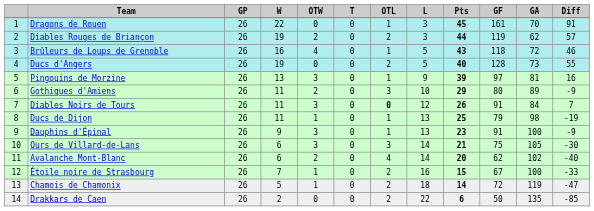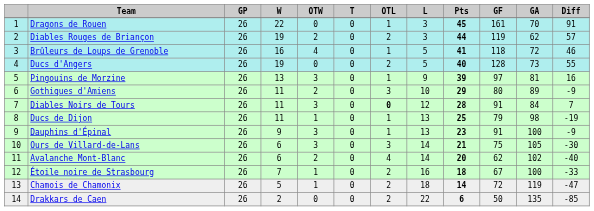 <table cellpadding="3" cellspacing="0" border="1" style="font-size: 95%; border: gray solid 1px; border-collapse: collapse; text-align:center;">
 <tr bgcolor="#CCCCCC">
 <th width="30"></th>
 <th width="300">Team</th>
 <th width="50">GP</th>
 <th width="50">W</th>
 <th width="50">OTW</th>
 <th width="50">T</th>
 <th width="50">OTL</th>
 <th width="50">L</th>
 <th width="50"><strong>Pts</strong></th>
 <th width="50">GF</th>
 <th width="50">GA</th>
 <th width="50">Diff</th>
 </tr>
 <tr ---->
 </tr>
 <tr bgcolor="#AFEEEE">
 <td>1</td>
 <td align="left"><a href='#'>Dragons de Rouen</a></td>
 <td>26</td>
 <td>22</td>
 <td>0</td>
 <td>0</td>
 <td>1</td>
 <td>3</td>
 <td><strong>45</strong></td>
 <td>161</td>
 <td>70</td>
 <td>91</td>
 </tr>
 <tr bgcolor="#AFEEEE">
 <td>2</td>
 <td align="left"><a href='#'>Diables Rouges de Briançon</a></td>
 <td>26</td>
 <td>19</td>
 <td>2</td>
 <td>0</td>
 <td>2</td>
 <td>3</td>
 <td><strong>44</strong></td>
 <td>119</td>
 <td>62</td>
 <td>57</td>
 </tr>
 <tr bgcolor="#AFEEEE">
 <td>3</td>
 <td align="left"><a href='#'>Brûleurs de Loups de Grenoble</a></td>
 <td>26</td>
 <td>16</td>
 <td>4</td>
 <td>0</td>
 <td>1</td>
 <td>5</td>
-<td><strong>43</strong></td>
+<td><strong>41</strong></td>
 <td>118</td>
 <td>72</td>
 <td>46</td>
 </tr>
 <tr bgcolor="#AFEEEE">
 <td>4</td>
 <td align="left"><a href='#'>Ducs d'Angers</a></td>
 <td>26</td>
 <td>19</td>
 <td>0</td>
 <td>0</td>
 <td>2</td>
 <td>5</td>
 <td><strong>40</strong></td>
 <td>128</td>
 <td>73</td>
 <td>55</td>
 </tr>
 <tr bgcolor="#ccffcc">
 <td>5</td>
 <td align="left"><a href='#'>Pingouins de Morzine</a></td>
 <td>26</td>
 <td>13</td>
 <td>3</td>
 <td>0</td>
 <td>1</td>
 <td>9</td>
 <td><strong>39</strong></td>
 <td>97</td>
 <td>81</td>
 <td>16</td>
 </tr>
 <tr bgcolor="#ccffcc">
 <td>6</td>
 <td align="left"><a href='#'>Gothiques d'Amiens</a></td>
 <td>26</td>
 <td>11</td>
 <td>2</td>
 <td>0</td>
 <td>3</td>
 <td>10</td>
 <td><strong>29</strong></td>
 <td>80</td>
 <td>89</td>
 <td>-9</td>
 </tr>
 <tr bgcolor="#ccffcc">
 <td>7</td>
 <td align="left"><a href='#'>Diables Noirs de Tours</a></td>
 <td>26</td>
 <td>11</td>
 <td>3</td>
 <td>0</td>
 <td><strong>0</strong></td>
 <td>12</td>
-<td><strong>26</strong></td>
+<td><strong>28</strong></td>
 <td>91</td>
 <td>84</td>
 <td>7</td>
 </tr>
 <tr bgcolor="#ccffcc">
 <td>8</td>
 <td align="left"><a href='#'>Ducs de Dijon</a></td>
 <td>26</td>
 <td>11</td>
 <td>1</td>
 <td>0</td>
 <td>1</td>
 <td>13</td>
 <td><strong>25</strong></td>
 <td>79</td>
 <td>98</td>
 <td>-19</td>
 </tr>
 <tr bgcolor="#ccffcc">
 <td>9</td>
 <td align="left"><a href='#'>Dauphins d'Épinal</a></td>
 <td>26</td>
 <td>9</td>
 <td>3</td>
 <td>0</td>
 <td>1</td>
 <td>13</td>
 <td><strong>23</strong></td>
 <td>91</td>
 <td>100</td>
 <td>-9</td>
 </tr>
 <tr bgcolor="#ccffcc">
 <td>10</td>
 <td align="left"><a href='#'>Ours de Villard-de-Lans</a></td>
 <td>26</td>
 <td>6</td>
 <td>3</td>
 <td>0</td>
 <td>3</td>
 <td>14</td>
 <td><strong>21</strong></td>
 <td>75</td>
 <td>105</td>
 <td>-30</td>
 </tr>
 <tr bgcolor="#ccffcc">
 <td>11</td>
 <td align="left"><a href='#'>Avalanche Mont-Blanc</a></td>
 <td>26</td>
 <td>6</td>
 <td>2</td>
 <td>0</td>
 <td>4</td>
 <td>14</td>
 <td><strong>20</strong></td>
 <td>62</td>
 <td>102</td>
 <td>-40</td>
 </tr>
 <tr bgcolor="#ccffcc">
 <td>12</td>
 <td align="left"><a href='#'>Étoile noire de Strasbourg</a></td>
 <td>26</td>
 <td>7</td>
 <td>1</td>
 <td>0</td>
 <td>2</td>
 <td>16</td>
-<td><strong>15</strong></td>
+<td><strong>18</strong></td>
 <td>67</td>
 <td>100</td>
 <td>-33</td>
 </tr>
 <tr bgcolor="#EFEFEF">
 <td>13</td>
 <td align="left"><a href='#'>Chamois de Chamonix</a></td>
 <td>26</td>
 <td>5</td>
 <td>1</td>
 <td>0</td>
 <td>2</td>
 <td>18</td>
 <td><strong>14</strong></td>
 <td>72</td>
 <td>119</td>
 <td>-47</td>
 </tr>
 <tr bgcolor="#EFEFEF">
 <td>14</td>
 <td align="left"><a href='#'>Drakkars de Caen</a></td>
 <td>26</td>
 <td>2</td>
 <td>0</td>
 <td>0</td>
 <td>2</td>
 <td>22</td>
 <td><strong>6</strong></td>
 <td>50</td>
 <td>135</td>
 <td>-85</td>
 </tr>
 </table>
